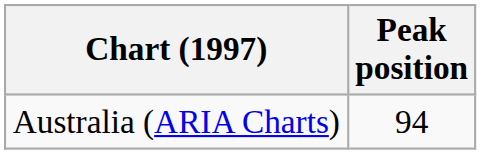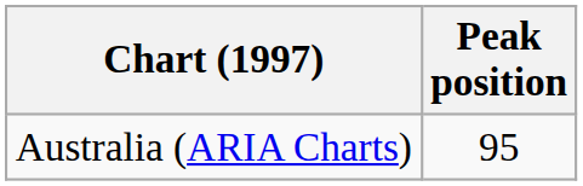 <table class="wikitable sortable plainrowheaders" style="text-align:center">
 <tr>
 <th>Chart (1997)</th>
 <th>Peak<br> position</th>
 </tr>
 <tr>
 <td>Australia (<a href='#'>ARIA Charts</a>)</td>
-<td align="center">94</td>
+<td align="center">95</td>
 </tr>
 </table>
